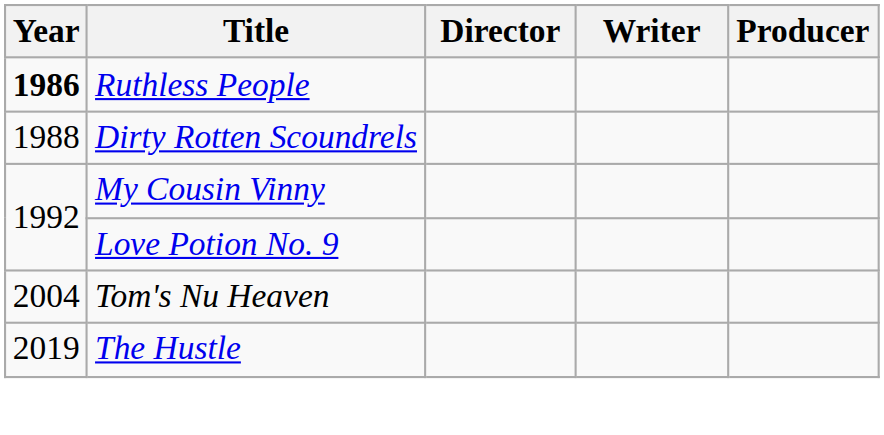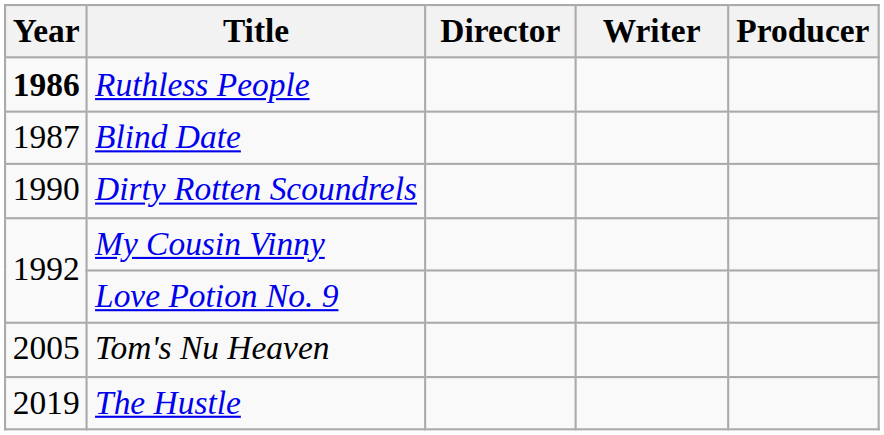 <table class="wikitable">
 <tr>
 <th>Year</th>
 <th>Title</th>
 <th width="65">Director</th>
 <th width="65">Writer</th>
 <th width="65">Producer</th>
 </tr>
 <tr>
 <td><strong>1986</strong></td>
 <td><em><a href='#'>Ruthless People</a></em></td>
 <td></td>
 <td></td>
 <td></td>
 </tr>
 <tr>
-<td>1988</td>
+<td>1987</td>
+<td><em><a href='#'>Blind Date</a></em></td>
+<td></td>
+<td></td>
+<td></td>
+</tr>
+<tr>
+<td>1990</td>
 <td><em><a href='#'>Dirty Rotten Scoundrels</a></em></td>
 <td></td>
 <td></td>
 <td></td>
 </tr>
 <tr>
 <td rowspan=2>1992</td>
 <td><em><a href='#'>My Cousin Vinny</a></em></td>
 <td></td>
 <td></td>
 <td></td>
 </tr>
 <tr>
 <td><em><a href='#'>Love Potion No. 9</a></em></td>
 <td></td>
 <td></td>
 <td></td>
 </tr>
 <tr>
-<td>2004</td>
+<td>2005</td>
 <td><em>Tom's Nu Heaven</em></td>
 <td></td>
 <td></td>
 <td></td>
 </tr>
 <tr>
 <td>2019</td>
 <td><em><a href='#'>The Hustle</a></em></td>
 <td></td>
 <td></td>
 <td></td>
 </tr>
 </table>
